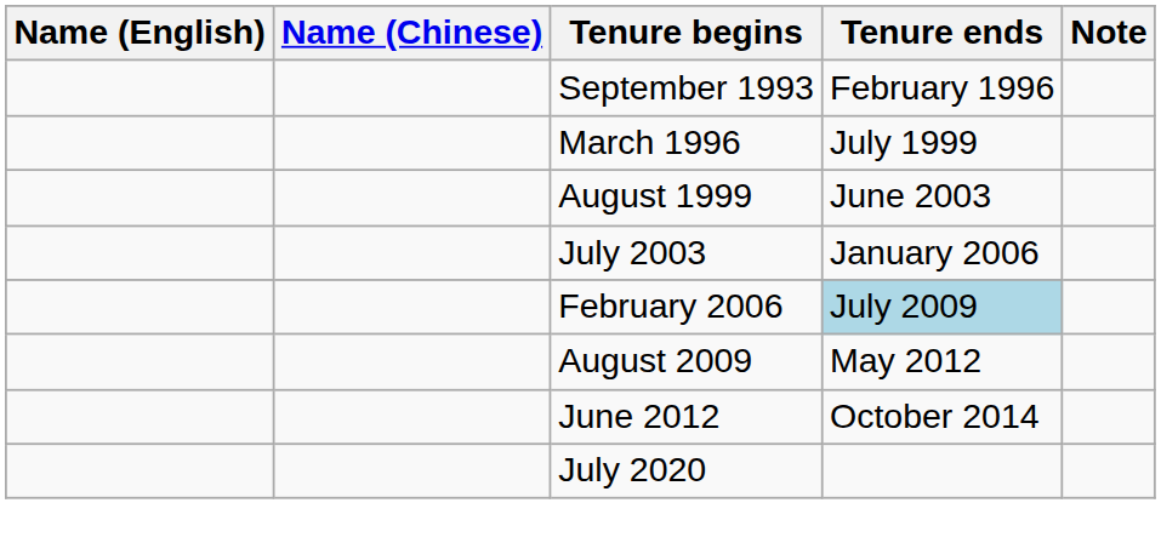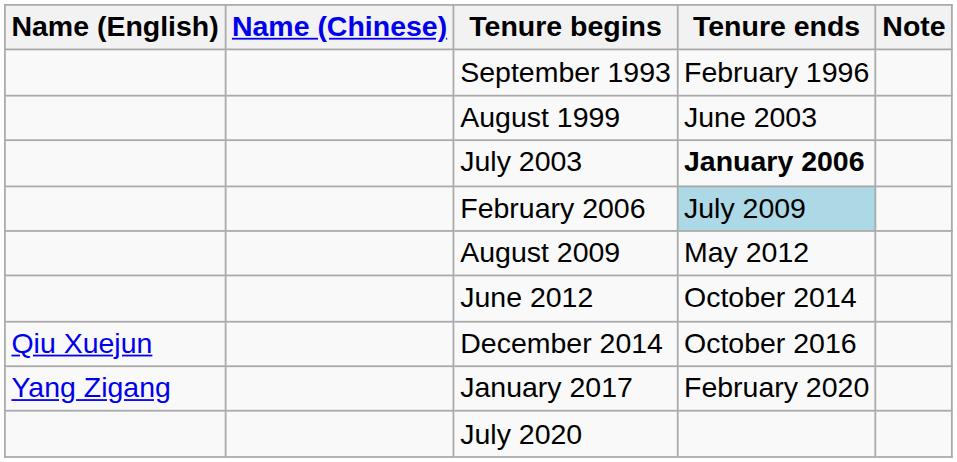 <table class="wikitable">
 <tr>
 <th>Name (English)</th>
 <th><a href='#'>Name (Chinese)</a></th>
 <th>Tenure begins</th>
 <th>Tenure ends</th>
 <th>Note</th>
 </tr>
 <tr>
 <td></td>
 <td></td>
 <td>September 1993</td>
 <td>February 1996</td>
 <td></td>
 </tr>
 <tr>
 <td></td>
 <td></td>
-<td>March 1996</td>
-<td>July 1999</td>
-<td></td>
-</tr>
-<tr>
-<td></td>
-<td></td>
 <td>August 1999</td>
 <td>June 2003</td>
 <td></td>
 </tr>
 <tr>
 <td></td>
 <td></td>
 <td>July 2003</td>
-<td>January 2006</td>
+<td><strong>January 2006</strong></td>
 <td></td>
 </tr>
 <tr>
 <td></td>
 <td></td>
 <td>February 2006</td>
 <td style="background: lightblue;">July 2009</td>
 <td></td>
 </tr>
 <tr>
 <td></td>
 <td></td>
 <td>August 2009</td>
 <td>May 2012</td>
 <td></td>
 </tr>
 <tr>
 <td></td>
 <td></td>
 <td>June 2012</td>
 <td>October 2014</td>
 <td></td>
 </tr>
 <tr>
+<td><a href='#'>Qiu Xuejun</a></td>
+<td></td>
+<td>December 2014</td>
+<td>October 2016</td>
+<td></td>
+</tr>
+<tr>
+<td><a href='#'>Yang Zigang</a></td>
+<td></td>
+<td>January 2017</td>
+<td>February 2020</td>
+<td></td>
+</tr>
+<tr>
 <td></td>
 <td></td>
 <td>July 2020</td>
 <td></td>
 <td></td>
 </tr>
 </table>
